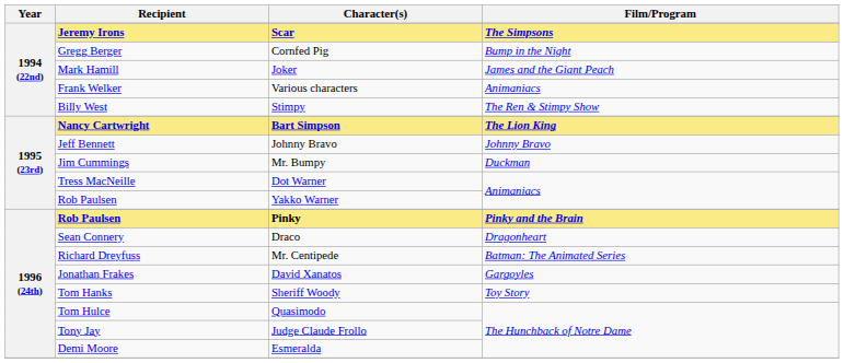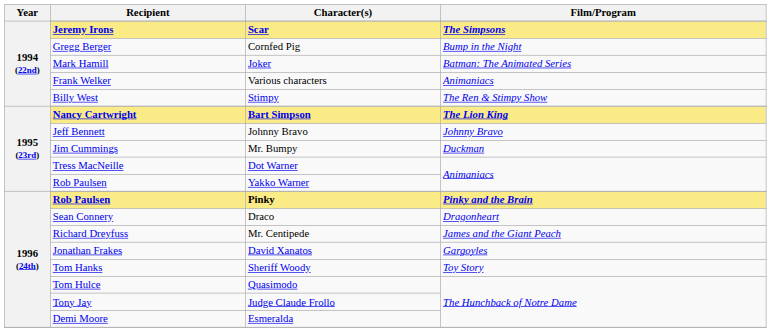 <table class="wikitable" style="width:90%;">
 <tr>
 <th style="width:3%;">Year</th>
 <th style="width:15%;">Recipient</th>
 <th style="width:15%;">Character(s)</th>
 <th style="width:25%;">Film/Program</th>
 </tr>
 <tr>
 <th rowspan="6" style="text-align:center;">1994 <br><small>(<a href='#'>22nd</a>)</small><br></th>
 </tr>
 <tr style="background:#FAEB86;">
 <td><strong><a href='#'>Jeremy Irons</a></strong></td>
 <td><strong><a href='#'>Scar</a></strong></td>
 <td><strong><em><a href='#'>The Simpsons</a></em></strong></td>
 </tr>
 <tr>
 <td><a href='#'>Gregg Berger</a></td>
 <td>Cornfed Pig</td>
 <td><em><a href='#'>Bump in the Night</a></em></td>
 </tr>
 <tr>
 <td><a href='#'>Mark Hamill</a></td>
 <td><a href='#'>Joker</a></td>
-<td><em><a href='#'>James and the Giant Peach</a></em></td>
+<td><em><a href='#'>Batman: The Animated Series</a></em></td>
 </tr>
 <tr>
 <td><a href='#'>Frank Welker</a></td>
 <td>Various characters</td>
 <td><em><a href='#'>Animaniacs</a></em></td>
 </tr>
 <tr>
 <td><a href='#'>Billy West</a></td>
 <td><a href='#'>Stimpy</a></td>
 <td><em><a href='#'>The Ren & Stimpy Show</a></em></td>
 </tr>
 <tr>
 <th rowspan="6" style="text-align:center;">1995 <br><small>(<a href='#'>23rd</a>)</small><br></th>
 </tr>
 <tr style="background:#FAEB86;">
 <td><strong><a href='#'>Nancy Cartwright</a></strong></td>
 <td><strong><a href='#'>Bart Simpson</a></strong></td>
 <td><strong><em><a href='#'>The Lion King</a></em></strong></td>
 </tr>
 <tr>
 <td><a href='#'>Jeff Bennett</a></td>
 <td>Johnny Bravo</td>
 <td><em><a href='#'>Johnny Bravo</a></em></td>
 </tr>
 <tr>
 <td><a href='#'>Jim Cummings</a></td>
 <td>Mr. Bumpy</td>
 <td><em><a href='#'>Duckman</a></em></td>
 </tr>
 <tr>
 <td><a href='#'>Tress MacNeille</a></td>
 <td><a href='#'>Dot Warner</a></td>
 <td rowspan="2"><em><a href='#'>Animaniacs</a></em></td>
 </tr>
 <tr>
 <td><a href='#'>Rob Paulsen</a></td>
 <td><a href='#'>Yakko Warner</a></td>
 </tr>
 <tr>
 <th rowspan="9" style="text-align:center;">1996 <br><small>(<a href='#'>24th</a>)</small><br></th>
 </tr>
 <tr style="background:#FAEB86;">
 <td><strong><a href='#'>Rob Paulsen</a></strong></td>
 <td><strong>Pinky</strong></td>
 <td><strong><em><a href='#'>Pinky and the Brain</a></em></strong></td>
 </tr>
 <tr>
 <td><a href='#'>Sean Connery</a></td>
 <td>Draco</td>
 <td><em><a href='#'>Dragonheart</a></em></td>
 </tr>
 <tr>
 <td><a href='#'>Richard Dreyfuss</a></td>
 <td>Mr. Centipede</td>
-<td><em><a href='#'>Batman: The Animated Series</a></em></td>
+<td><em><a href='#'>James and the Giant Peach</a></em></td>
 </tr>
 <tr>
 <td><a href='#'>Jonathan Frakes</a></td>
 <td><a href='#'>David Xanatos</a></td>
 <td><em><a href='#'>Gargoyles</a></em></td>
 </tr>
 <tr>
 <td><a href='#'>Tom Hanks</a></td>
 <td><a href='#'>Sheriff Woody</a></td>
 <td><em><a href='#'>Toy Story</a></em></td>
 </tr>
 <tr>
 <td><a href='#'>Tom Hulce</a></td>
 <td><a href='#'>Quasimodo</a></td>
 <td rowspan="3"><em><a href='#'>The Hunchback of Notre Dame</a></em></td>
 </tr>
 <tr>
 <td><a href='#'>Tony Jay</a></td>
 <td><a href='#'>Judge Claude Frollo</a></td>
 </tr>
 <tr>
 <td><a href='#'>Demi Moore</a></td>
 <td><a href='#'>Esmeralda</a></td>
 </tr>
 <tr>
 </tr>
 </table>
